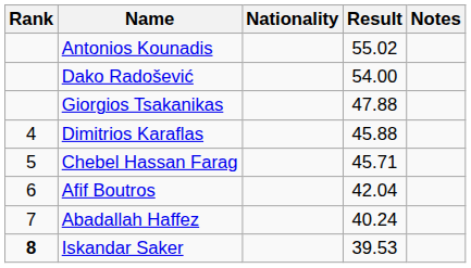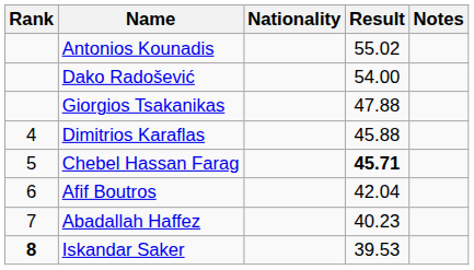 <table class="wikitable sortable" style="text-align:center">
 <tr>
 <th>Rank</th>
 <th>Name</th>
 <th>Nationality</th>
 <th>Result</th>
 <th>Notes</th>
 </tr>
 <tr>
 <td></td>
 <td align=left><a href='#'>Antonios Kounadis</a></td>
 <td align=left></td>
 <td>55.02</td>
 <td></td>
 </tr>
 <tr>
 <td></td>
 <td align=left><a href='#'>Dako Radošević</a></td>
 <td align=left></td>
 <td>54.00</td>
 <td></td>
 </tr>
 <tr>
 <td></td>
 <td align=left><a href='#'>Giorgios Tsakanikas</a></td>
 <td align=left></td>
 <td>47.88</td>
 <td></td>
 </tr>
 <tr>
 <td>4</td>
 <td align=left><a href='#'>Dimitrios Karaflas</a></td>
 <td align=left></td>
 <td>45.88</td>
 <td></td>
 </tr>
 <tr>
 <td>5</td>
 <td align=left><a href='#'>Chebel Hassan Farag</a></td>
 <td align=left></td>
-<td>45.71</td>
+<td><strong>45.71</strong></td>
 <td></td>
 </tr>
 <tr>
 <td>6</td>
 <td align=left><a href='#'>Afif Boutros</a></td>
 <td align=left></td>
 <td>42.04</td>
 <td></td>
 </tr>
 <tr>
 <td>7</td>
 <td align=left><a href='#'>Abadallah Haffez</a></td>
 <td align=left></td>
-<td>40.24</td>
+<td>40.23</td>
 <td></td>
 </tr>
 <tr>
 <td><strong>8</strong></td>
 <td align=left><a href='#'>Iskandar Saker</a></td>
 <td align=left></td>
 <td>39.53</td>
 <td></td>
 </tr>
 </table>
